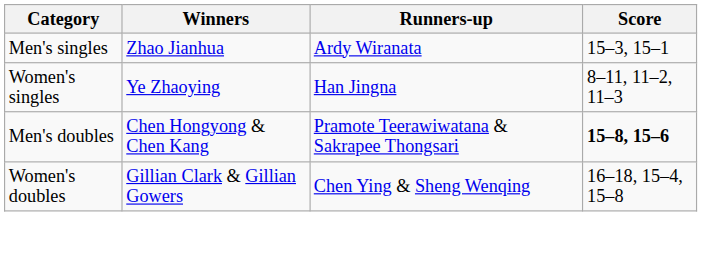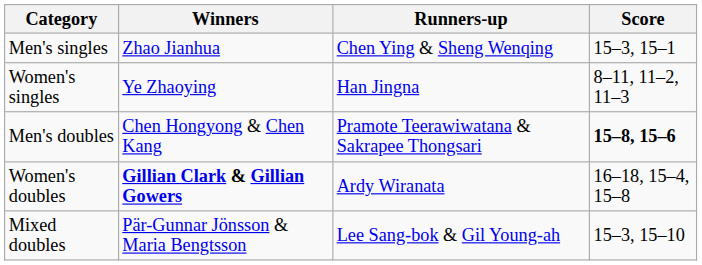 <table class=wikitable>
 <tr>
 <th>Category</th>
 <th>Winners</th>
 <th>Runners-up</th>
 <th>Score</th>
 </tr>
 <tr>
 <td>Men's singles</td>
 <td> <a href='#'>Zhao Jianhua</a></td>
-<td> <a href='#'>Ardy Wiranata</a></td>
+<td> <a href='#'>Chen Ying</a> & <a href='#'>Sheng Wenqing</a></td>
 <td>15–3, 15–1</td>
 </tr>
 <tr>
 <td>Women's singles</td>
 <td> <a href='#'>Ye Zhaoying</a></td>
 <td> <a href='#'>Han Jingna</a></td>
 <td>8–11, 11–2, 11–3</td>
 </tr>
 <tr>
 <td>Men's doubles</td>
 <td> <a href='#'>Chen Hongyong</a> & <a href='#'>Chen Kang</a></td>
 <td> <a href='#'>Pramote Teerawiwatana</a> & <a href='#'>Sakrapee Thongsari</a></td>
 <td><strong>15–8, 15–6</strong></td>
 </tr>
 <tr>
 <td>Women's doubles</td>
-<td> <a href='#'>Gillian Clark</a> & <a href='#'>Gillian Gowers</a></td>
-<td> <a href='#'>Chen Ying</a> & <a href='#'>Sheng Wenqing</a></td>
+<td><strong> <a href='#'>Gillian Clark</a> & <a href='#'>Gillian Gowers</a></strong></td>
+<td> <a href='#'>Ardy Wiranata</a></td>
 <td>16–18, 15–4, 15–8</td>
 </tr>
+<tr>
+<td>Mixed doubles</td>
+<td> <a href='#'>Pär-Gunnar Jönsson</a> & <a href='#'>Maria Bengtsson</a></td>
+<td> <a href='#'>Lee Sang-bok</a> & <a href='#'>Gil Young-ah</a></td>
+<td>15–3, 15–10</td>
+</tr>
 </table>
